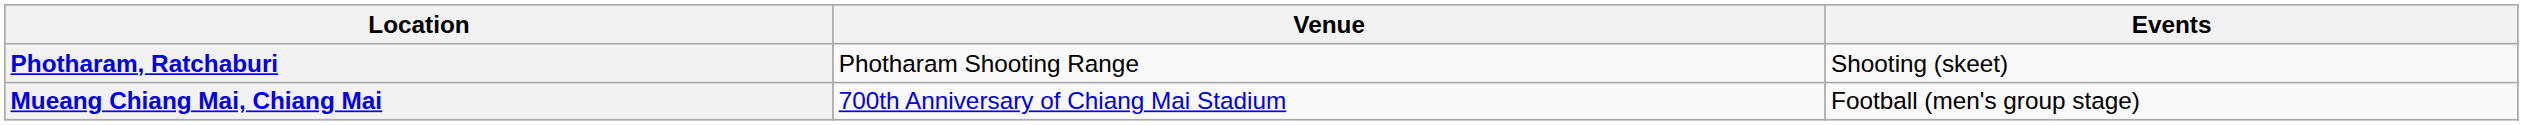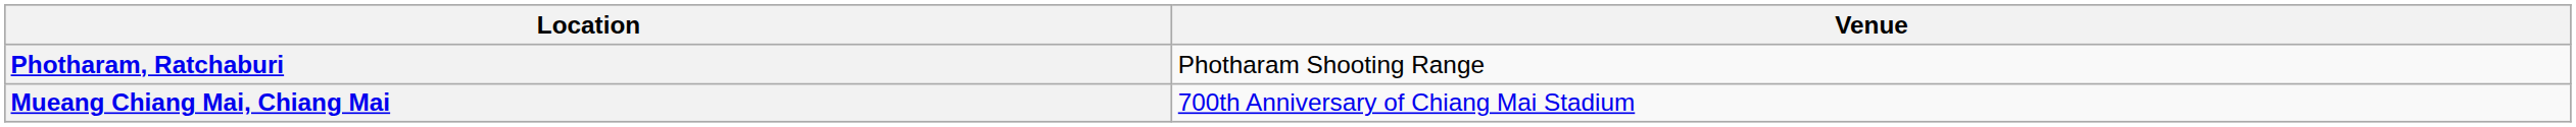 <table class="wikitable" style="width:75%; font-size:90%;">
 <tr>
 <th>Location</th>
 <th>Venue</th>
-<th>Events</th>
 </tr>
 <tr>
 <th style="text-align:left;"><a href='#'>Photharam, Ratchaburi</a></th>
 <td>Photharam Shooting Range</td>
-<td>Shooting (skeet)</td>
 </tr>
 <tr>
 <th style="text-align:left;"><a href='#'>Mueang Chiang Mai, Chiang Mai</a></th>
 <td><a href='#'>700th Anniversary of Chiang Mai Stadium</a></td>
-<td>Football (men's group stage)</td>
 </tr>
 </table>
